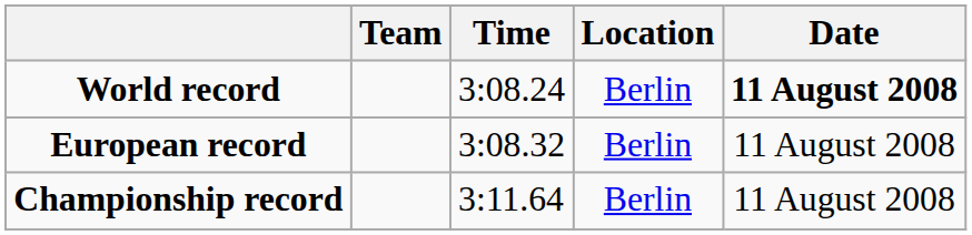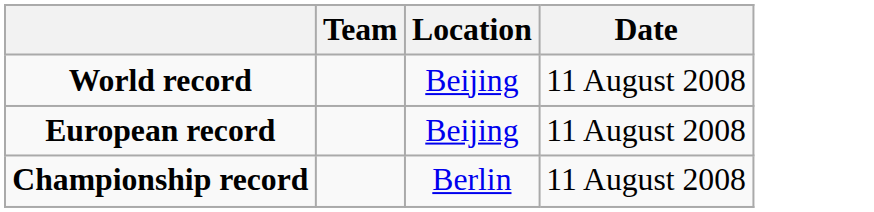 <table class=wikitable style=text-align:center>
 <tr>
 <th></th>
 <th>Team</th>
-<th>Time</th>
 <th>Location</th>
 <th>Date</th>
 </tr>
 <tr>
 <td><strong>World record</strong></td>
 <td align=left></td>
-<td align=left>3:08.24</td>
-<td><a href='#'>Berlin</a></td>
-<td><strong>11 August 2008</strong></td>
+<td><a href='#'>Beijing</a></td>
+<td>11 August 2008</td>
 </tr>
 <tr>
 <td><strong>European record</strong></td>
 <td align=left></td>
-<td align=left>3:08.32</td>
-<td><a href='#'>Berlin</a></td>
+<td><a href='#'>Beijing</a></td>
 <td>11 August 2008</td>
 </tr>
 <tr>
 <td><strong>Championship record</strong></td>
 <td align=left></td>
-<td align=left>3:11.64</td>
 <td><a href='#'>Berlin</a></td>
 <td>11 August 2008</td>
 </tr>
 </table>
